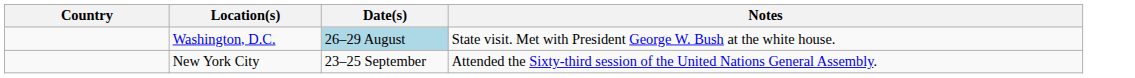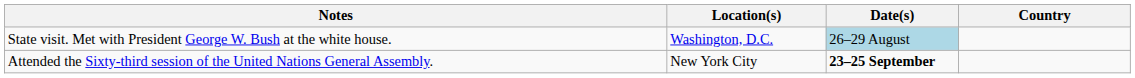 <table class="wikitable sortable">
 <tr>
-<th style="width: 13%;">Country</th>
+<th style="width: 50%;">Notes</th>
 <th style="width: 12%;">Location(s)</th>
 <th style="width: 10%; ">Date(s)</th>
-<th style="width: 50%;">Notes</th>
+<th style="width: 13%;">Country</th>
 </tr>
 <tr>
-<td></td>
+<td>State visit. Met with President <a href='#'>George W. Bush</a> at the white house.</td>
 <td><a href='#'>Washington, D.C.</a></td>
 <td style="background: lightblue;">26–29 August</td>
-<td>State visit. Met with President <a href='#'>George W. Bush</a> at the white house.</td>
+<td></td>
 </tr>
 <tr>
+<td>Attended the <a href='#'>Sixty-third session of the United Nations General Assembly</a>.</td>
+<td>New York City</td>
+<td><strong>23–25 September</strong></td>
 <td></td>
-<td>New York City</td>
-<td>23–25 September</td>
-<td>Attended the <a href='#'>Sixty-third session of the United Nations General Assembly</a>.</td>
 </tr>
 </table>
